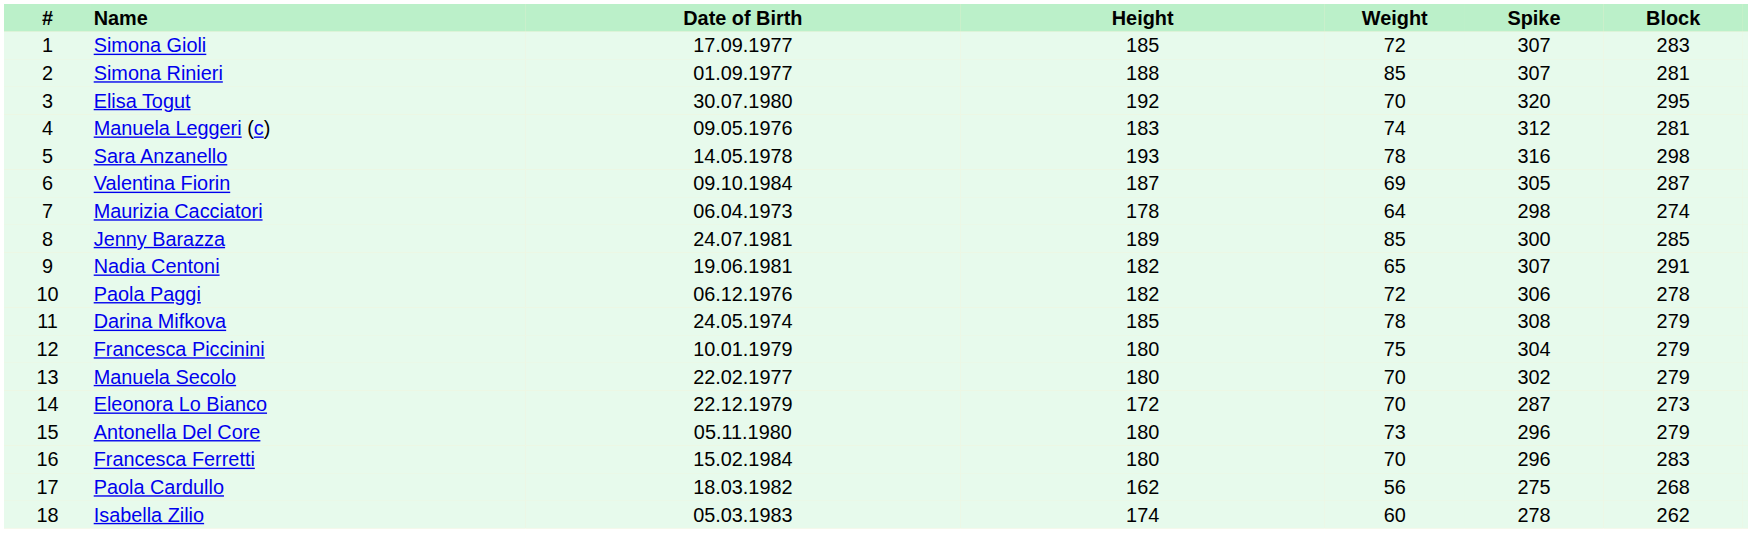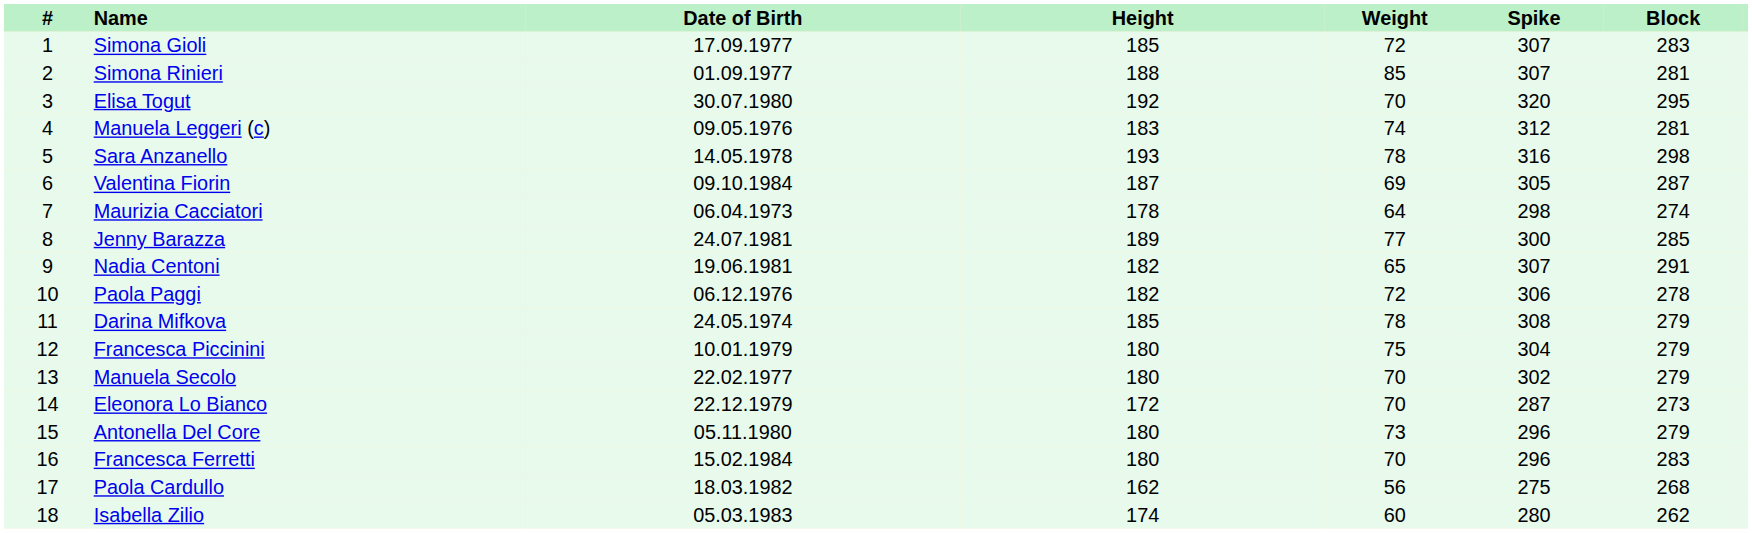 <table border=0 cellpadding=2 cellspacing=0  |- bgcolor=#FFECCE style="text-align:center; font-size:90%;" width=100%>
 <tr bgcolor=#BBF0C9>
 <th width=5%>#</th>
 <th width=25% align=left>Name</th>
 <th width=25%>Date of Birth</th>
 <th width=21%>Height</th>
 <th width=8%>Weight</th>
 <th width=8%>Spike</th>
 <th width=8%>Block</th>
 <th></th>
 </tr>
 <tr bgcolor=#E7FAEC>
 <td>1</td>
 <td align=left><a href='#'>Simona Gioli</a></td>
 <td>17.09.1977</td>
 <td>185</td>
 <td>72</td>
 <td>307</td>
 <td>283</td>
 <td></td>
 </tr>
 <tr bgcolor=#E7FAEC>
 <td>2</td>
 <td align=left><a href='#'>Simona Rinieri</a></td>
 <td>01.09.1977</td>
 <td>188</td>
 <td>85</td>
 <td>307</td>
 <td>281</td>
 <td></td>
 </tr>
 <tr bgcolor=#E7FAEC>
 <td>3</td>
 <td align=left><a href='#'>Elisa Togut</a></td>
 <td>30.07.1980</td>
 <td>192</td>
 <td>70</td>
 <td>320</td>
 <td>295</td>
 <td></td>
 </tr>
 <tr bgcolor=#E7FAEC>
 <td>4</td>
 <td align=left><a href='#'>Manuela Leggeri</a> (<a href='#'>c</a>)</td>
 <td>09.05.1976</td>
 <td>183</td>
 <td>74</td>
 <td>312</td>
 <td>281</td>
 <td></td>
 </tr>
 <tr bgcolor=#E7FAEC>
 <td>5</td>
 <td align=left><a href='#'>Sara Anzanello</a></td>
 <td>14.05.1978</td>
 <td>193</td>
 <td>78</td>
 <td>316</td>
 <td>298</td>
 <td></td>
 </tr>
 <tr bgcolor=#E7FAEC>
 <td>6</td>
 <td align=left><a href='#'>Valentina Fiorin</a></td>
 <td>09.10.1984</td>
 <td>187</td>
 <td>69</td>
 <td>305</td>
 <td>287</td>
 <td></td>
 </tr>
 <tr bgcolor=#E7FAEC>
 <td>7</td>
 <td align=left><a href='#'>Maurizia Cacciatori</a></td>
 <td>06.04.1973</td>
 <td>178</td>
 <td>64</td>
 <td>298</td>
 <td>274</td>
 <td></td>
 </tr>
 <tr bgcolor=#E7FAEC>
 <td>8</td>
 <td align=left><a href='#'>Jenny Barazza</a></td>
 <td>24.07.1981</td>
 <td>189</td>
-<td>85</td>
+<td>77</td>
 <td>300</td>
 <td>285</td>
 <td></td>
 </tr>
 <tr bgcolor=#E7FAEC>
 <td>9</td>
 <td align=left><a href='#'>Nadia Centoni</a></td>
 <td>19.06.1981</td>
 <td>182</td>
 <td>65</td>
 <td>307</td>
 <td>291</td>
 <td></td>
 </tr>
 <tr bgcolor=#E7FAEC>
 <td>10</td>
 <td align=left><a href='#'>Paola Paggi</a></td>
 <td>06.12.1976</td>
 <td>182</td>
 <td>72</td>
 <td>306</td>
 <td>278</td>
 <td></td>
 </tr>
 <tr bgcolor=#E7FAEC>
 <td>11</td>
 <td align=left><a href='#'>Darina Mifkova</a></td>
 <td>24.05.1974</td>
 <td>185</td>
 <td>78</td>
 <td>308</td>
 <td>279</td>
 <td></td>
 </tr>
 <tr bgcolor=#E7FAEC>
 <td>12</td>
 <td align=left><a href='#'>Francesca Piccinini</a></td>
 <td>10.01.1979</td>
 <td>180</td>
 <td>75</td>
 <td>304</td>
 <td>279</td>
 <td></td>
 </tr>
 <tr bgcolor=#E7FAEC>
 <td>13</td>
 <td align=left><a href='#'>Manuela Secolo</a></td>
 <td>22.02.1977</td>
 <td>180</td>
 <td>70</td>
 <td>302</td>
 <td>279</td>
 <td></td>
 </tr>
 <tr bgcolor=#E7FAEC>
 <td>14</td>
 <td align=left><a href='#'>Eleonora Lo Bianco</a></td>
 <td>22.12.1979</td>
 <td>172</td>
 <td>70</td>
 <td>287</td>
 <td>273</td>
 <td></td>
 </tr>
 <tr bgcolor=#E7FAEC>
 <td>15</td>
 <td align=left><a href='#'>Antonella Del Core</a></td>
 <td>05.11.1980</td>
 <td>180</td>
 <td>73</td>
 <td>296</td>
 <td>279</td>
 <td></td>
 </tr>
 <tr bgcolor=#E7FAEC>
 <td>16</td>
 <td align=left><a href='#'>Francesca Ferretti</a></td>
 <td>15.02.1984</td>
 <td>180</td>
 <td>70</td>
 <td>296</td>
 <td>283</td>
 <td></td>
 </tr>
 <tr bgcolor=#E7FAEC>
 <td>17</td>
 <td align=left><a href='#'>Paola Cardullo</a></td>
 <td>18.03.1982</td>
 <td>162</td>
 <td>56</td>
 <td>275</td>
 <td>268</td>
 <td></td>
 </tr>
 <tr bgcolor=#E7FAEC>
 <td>18</td>
 <td align=left><a href='#'>Isabella Zilio</a></td>
 <td>05.03.1983</td>
 <td>174</td>
 <td>60</td>
-<td>278</td>
+<td>280</td>
 <td>262</td>
 <td></td>
 </tr>
 </table>
